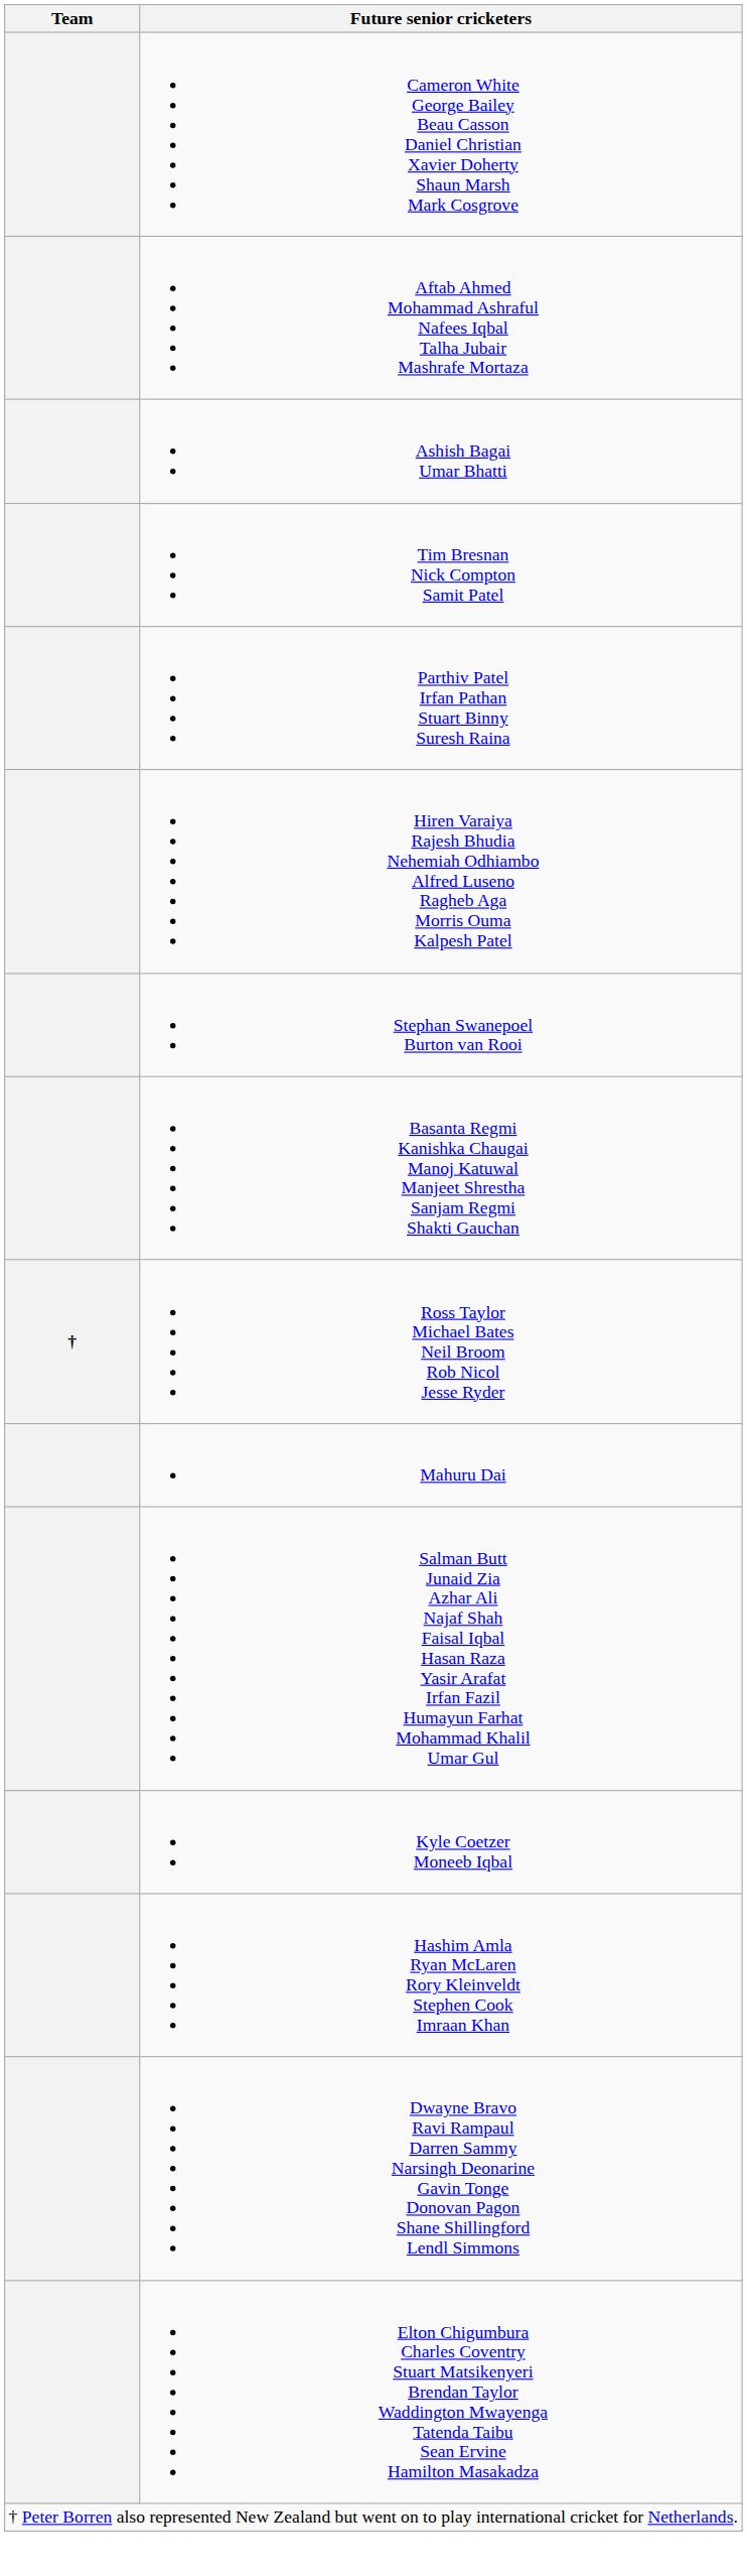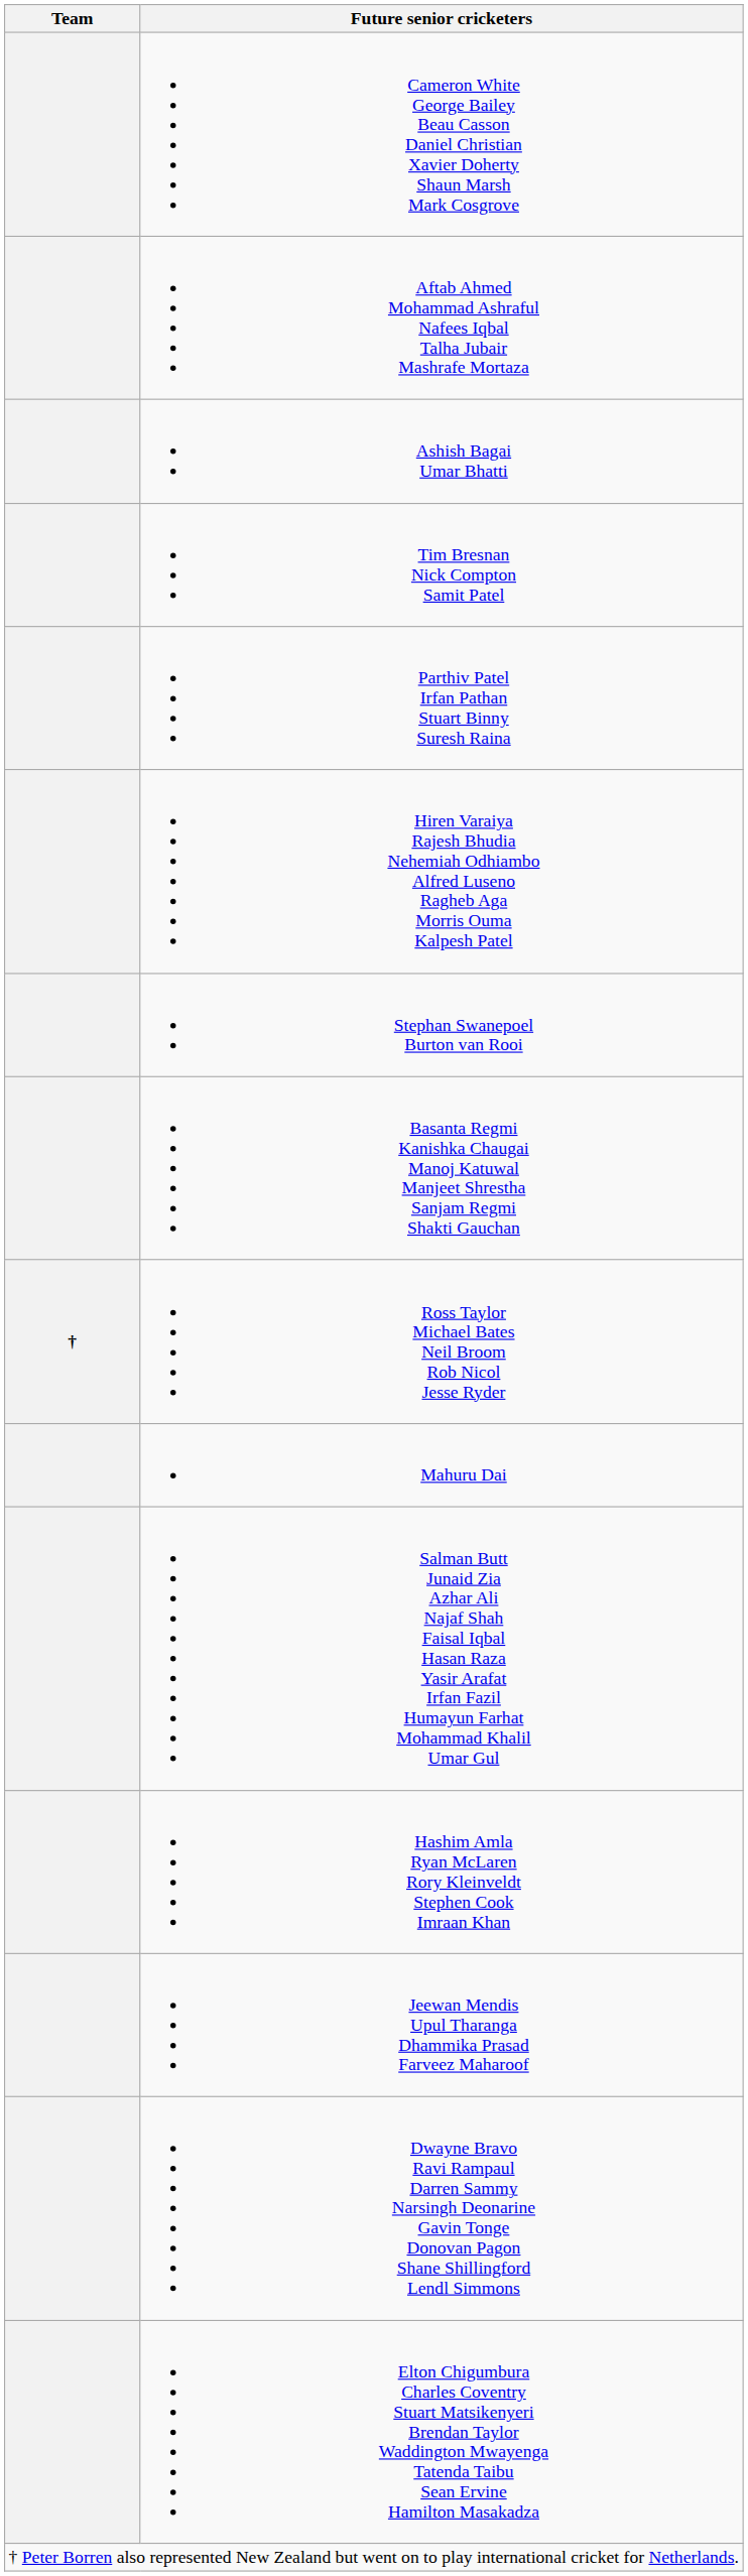 <table class="wikitable plainrowheaders" style="text-align:center;">
 <tr>
 <th scope="col">Team</th>
 <th scope="col">Future senior cricketers</th>
 </tr>
 <tr>
 <th></th>
 <td><br><ul><li><a href='#'>Cameron White</a></li><li><a href='#'>George Bailey</a></li><li><a href='#'>Beau Casson</a></li><li><a href='#'>Daniel Christian</a></li><li><a href='#'>Xavier Doherty</a></li><li><a href='#'>Shaun Marsh</a></li><li><a href='#'>Mark Cosgrove</a></li></ul></td>
 </tr>
 <tr>
 <th></th>
 <td><br><ul><li><a href='#'>Aftab Ahmed</a></li><li><a href='#'>Mohammad Ashraful</a></li><li><a href='#'>Nafees Iqbal</a></li><li><a href='#'>Talha Jubair</a></li><li><a href='#'>Mashrafe Mortaza</a></li></ul></td>
 </tr>
 <tr>
 <th></th>
 <td><br><ul><li><a href='#'>Ashish Bagai</a></li><li><a href='#'>Umar Bhatti</a></li></ul></td>
 </tr>
 <tr>
 <th></th>
 <td><br><ul><li><a href='#'>Tim Bresnan</a></li><li><a href='#'>Nick Compton</a></li><li><a href='#'>Samit Patel</a></li></ul></td>
 </tr>
 <tr>
 <th></th>
 <td><br><ul><li><a href='#'>Parthiv Patel</a></li><li><a href='#'>Irfan Pathan</a></li><li><a href='#'>Stuart Binny</a></li><li><a href='#'>Suresh Raina</a></li></ul></td>
 </tr>
 <tr>
 <th></th>
 <td><br><ul><li><a href='#'>Hiren Varaiya</a></li><li><a href='#'>Rajesh Bhudia</a></li><li><a href='#'>Nehemiah Odhiambo</a></li><li><a href='#'>Alfred Luseno</a></li><li><a href='#'>Ragheb Aga</a></li><li><a href='#'>Morris Ouma</a></li><li><a href='#'>Kalpesh Patel</a></li></ul></td>
 </tr>
 <tr>
 <th></th>
 <td><br><ul><li><a href='#'>Stephan Swanepoel</a></li><li><a href='#'>Burton van Rooi</a></li></ul></td>
 </tr>
 <tr>
 <th></th>
 <td><br><ul><li><a href='#'>Basanta Regmi</a></li><li><a href='#'>Kanishka Chaugai</a></li><li><a href='#'>Manoj Katuwal</a></li><li><a href='#'>Manjeet Shrestha</a></li><li><a href='#'>Sanjam Regmi</a></li><li><a href='#'>Shakti Gauchan</a></li></ul></td>
 </tr>
 <tr>
 <th>†</th>
 <td><br><ul><li><a href='#'>Ross Taylor</a></li><li><a href='#'>Michael Bates</a></li><li><a href='#'>Neil Broom</a></li><li><a href='#'>Rob Nicol</a></li><li><a href='#'>Jesse Ryder</a></li></ul></td>
 </tr>
 <tr>
 <th></th>
 <td><br><ul><li><a href='#'>Mahuru Dai</a></li></ul></td>
 </tr>
 <tr>
 <th></th>
 <td><br><ul><li><a href='#'>Salman Butt</a></li><li><a href='#'>Junaid Zia</a></li><li><a href='#'>Azhar Ali</a></li><li><a href='#'>Najaf Shah</a></li><li><a href='#'>Faisal Iqbal</a></li><li><a href='#'>Hasan Raza</a></li><li><a href='#'>Yasir Arafat</a></li><li><a href='#'>Irfan Fazil</a></li><li><a href='#'>Humayun Farhat</a></li><li><a href='#'>Mohammad Khalil</a></li><li><a href='#'>Umar Gul</a></li></ul></td>
 </tr>
 <tr>
 <th></th>
-<td><br><ul><li><a href='#'>Kyle Coetzer</a></li><li><a href='#'>Moneeb Iqbal</a></li></ul></td>
+<td><br><ul><li><a href='#'>Hashim Amla</a></li><li><a href='#'>Ryan McLaren</a></li><li><a href='#'>Rory Kleinveldt</a></li><li><a href='#'>Stephen Cook</a></li><li><a href='#'>Imraan Khan</a></li></ul></td>
 </tr>
 <tr>
 <th></th>
-<td><br><ul><li><a href='#'>Hashim Amla</a></li><li><a href='#'>Ryan McLaren</a></li><li><a href='#'>Rory Kleinveldt</a></li><li><a href='#'>Stephen Cook</a></li><li><a href='#'>Imraan Khan</a></li></ul></td>
+<td><br><ul><li><a href='#'>Jeewan Mendis</a></li><li><a href='#'>Upul Tharanga</a></li><li><a href='#'>Dhammika Prasad</a></li><li><a href='#'>Farveez Maharoof</a></li></ul></td>
 </tr>
 <tr>
 <th></th>
 <td><br><ul><li><a href='#'>Dwayne Bravo</a></li><li><a href='#'>Ravi Rampaul</a></li><li><a href='#'>Darren Sammy</a></li><li><a href='#'>Narsingh Deonarine</a></li><li><a href='#'>Gavin Tonge</a></li><li><a href='#'>Donovan Pagon</a></li><li><a href='#'>Shane Shillingford</a></li><li><a href='#'>Lendl Simmons</a></li></ul></td>
 </tr>
 <tr>
 <th></th>
 <td><br><ul><li><a href='#'>Elton Chigumbura</a></li><li><a href='#'>Charles Coventry</a></li><li><a href='#'>Stuart Matsikenyeri</a></li><li><a href='#'>Brendan Taylor</a></li><li><a href='#'>Waddington Mwayenga</a></li><li><a href='#'>Tatenda Taibu</a></li><li><a href='#'>Sean Ervine</a></li><li><a href='#'>Hamilton Masakadza</a></li></ul></td>
 </tr>
 <tr>
 <td colspan="2">† <a href='#'>Peter Borren</a> also represented New Zealand but went on to play international cricket for <a href='#'>Netherlands</a>.</td>
 </tr>
 </table>
